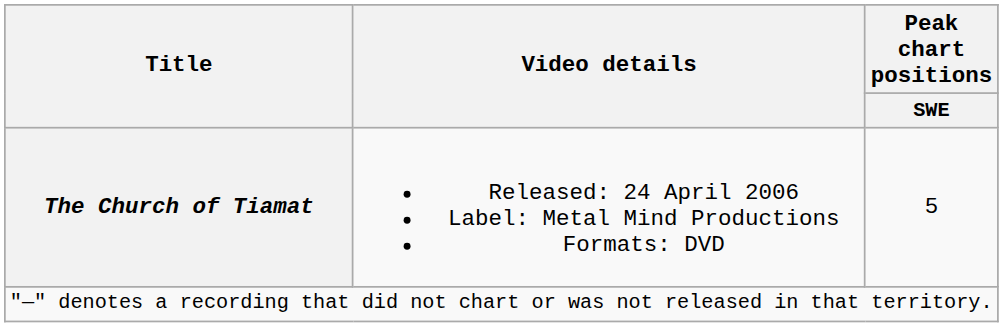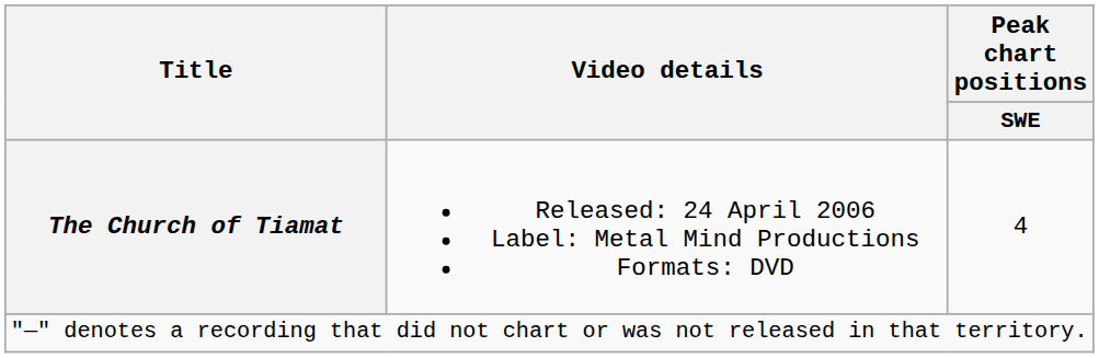 <table class="wikitable plainrowheaders" style="text-align:center;">
 <tr>
 <th scope="col" rowspan="2" style="width:15em;">Title</th>
 <th scope="col" rowspan="2">Video details</th>
 <th scope="col">Peak chart positions</th>
 </tr>
 <tr>
 <th scope="col" style="width:3em;font-size:90%;">SWE<br></th>
 </tr>
 <tr>
 <th scope="row"><em>The Church of Tiamat</em></th>
 <td><br><ul><li>Released: 24 April 2006</li><li>Label: Metal Mind Productions</li><li>Formats: DVD</li></ul></td>
-<td>5</td>
+<td>4</td>
 </tr>
 <tr>
 <td colspan="10" style="font-size:90%">"—" denotes a recording that did not chart or was not released in that territory.</td>
 </tr>
 </table>
